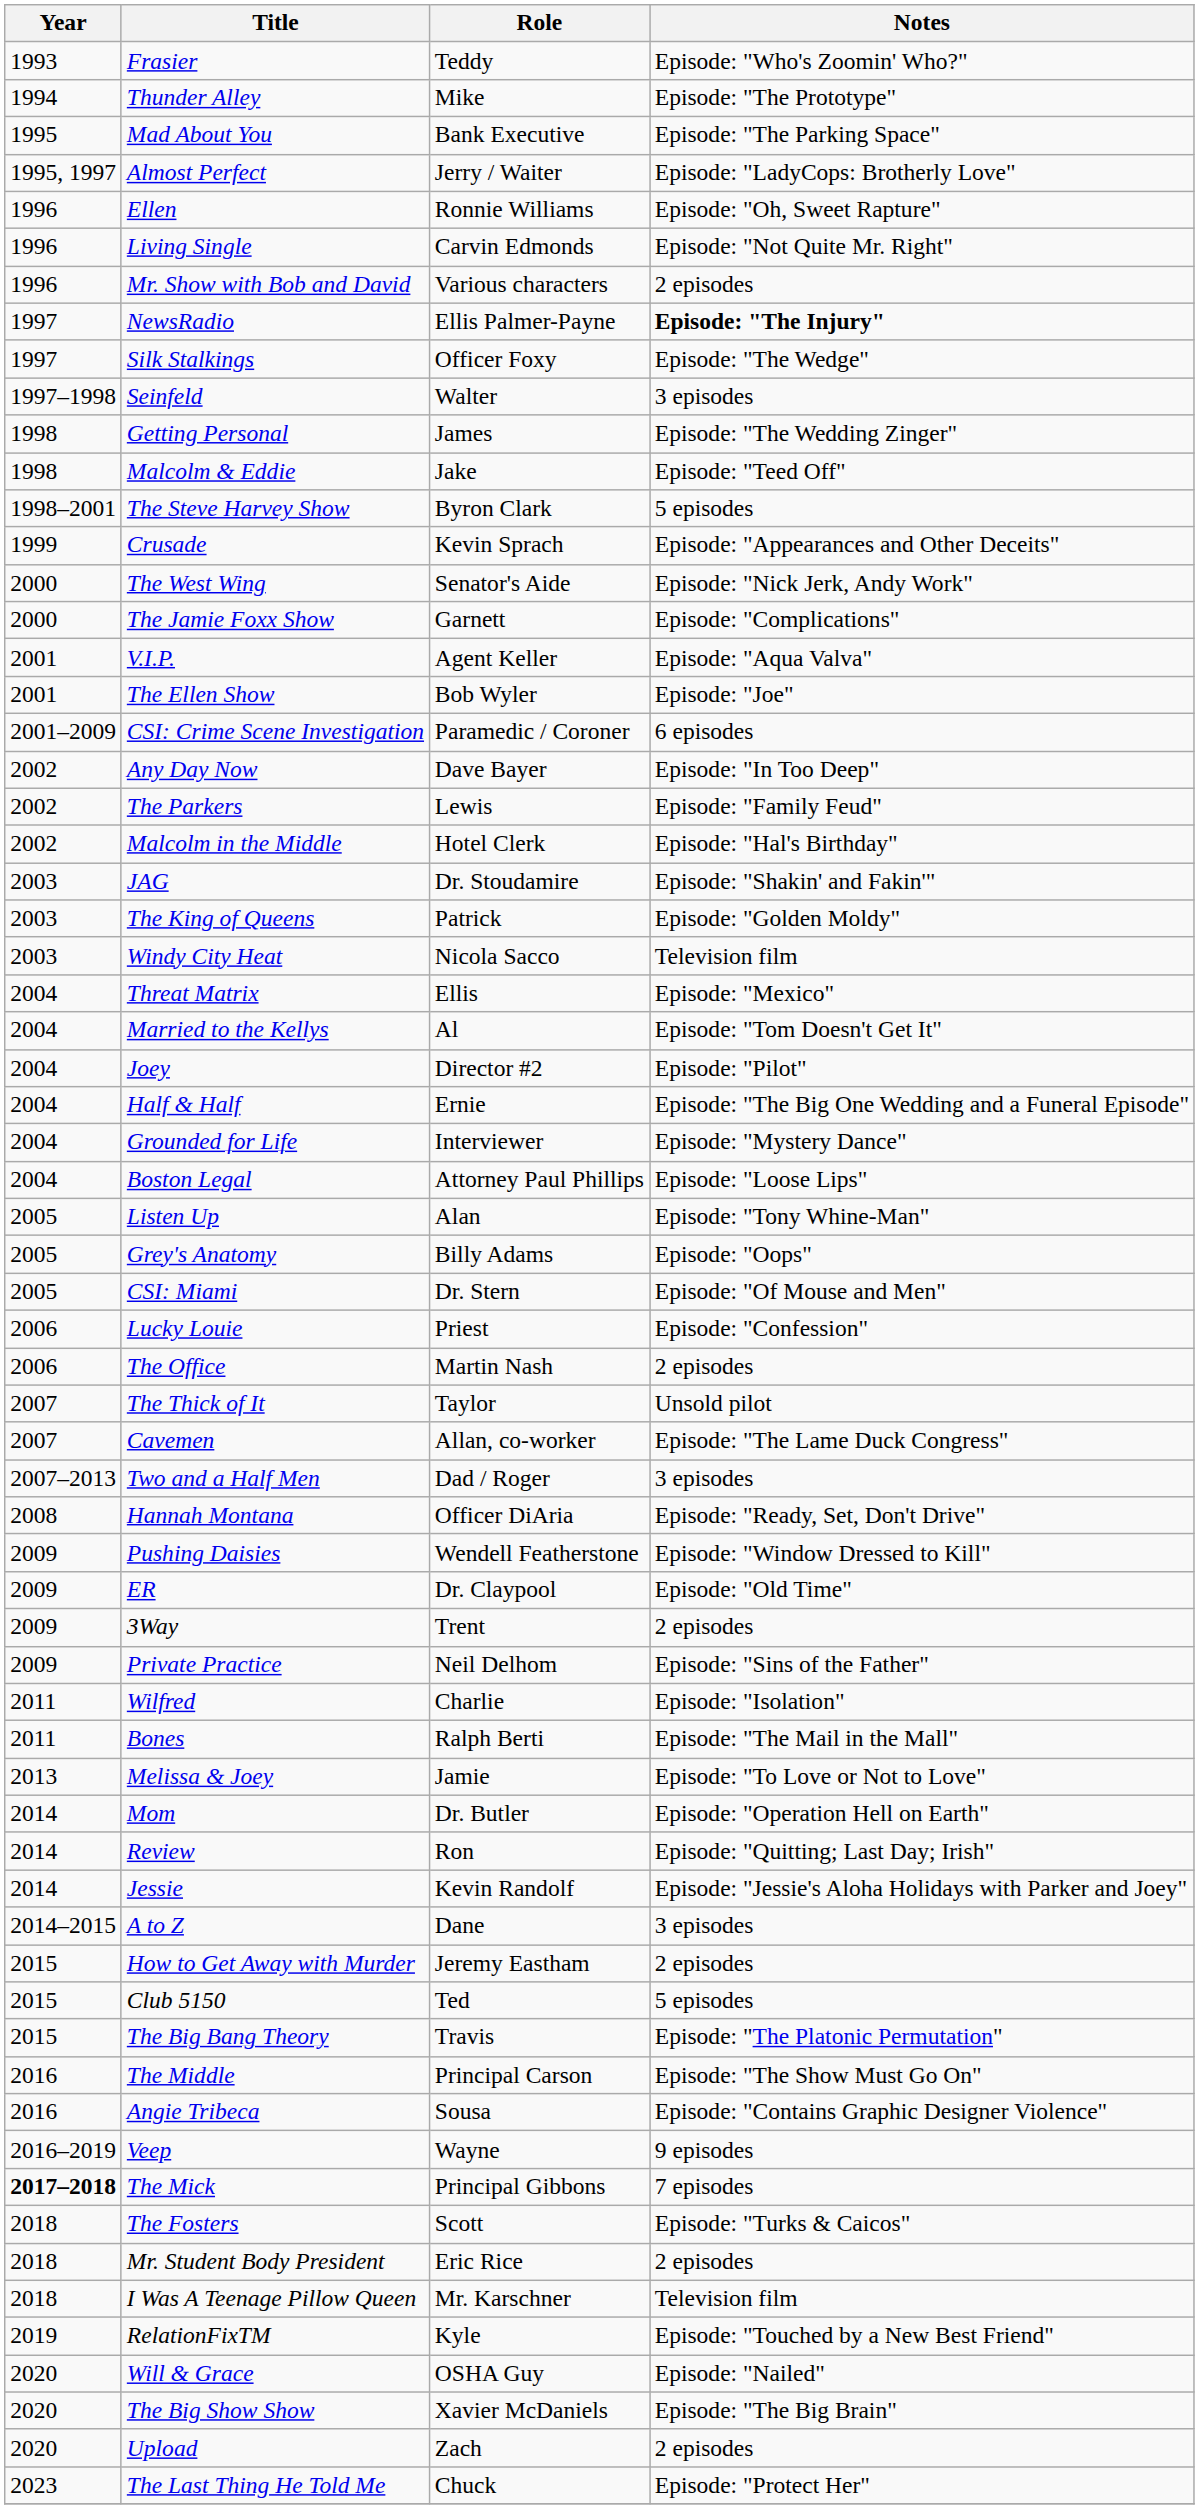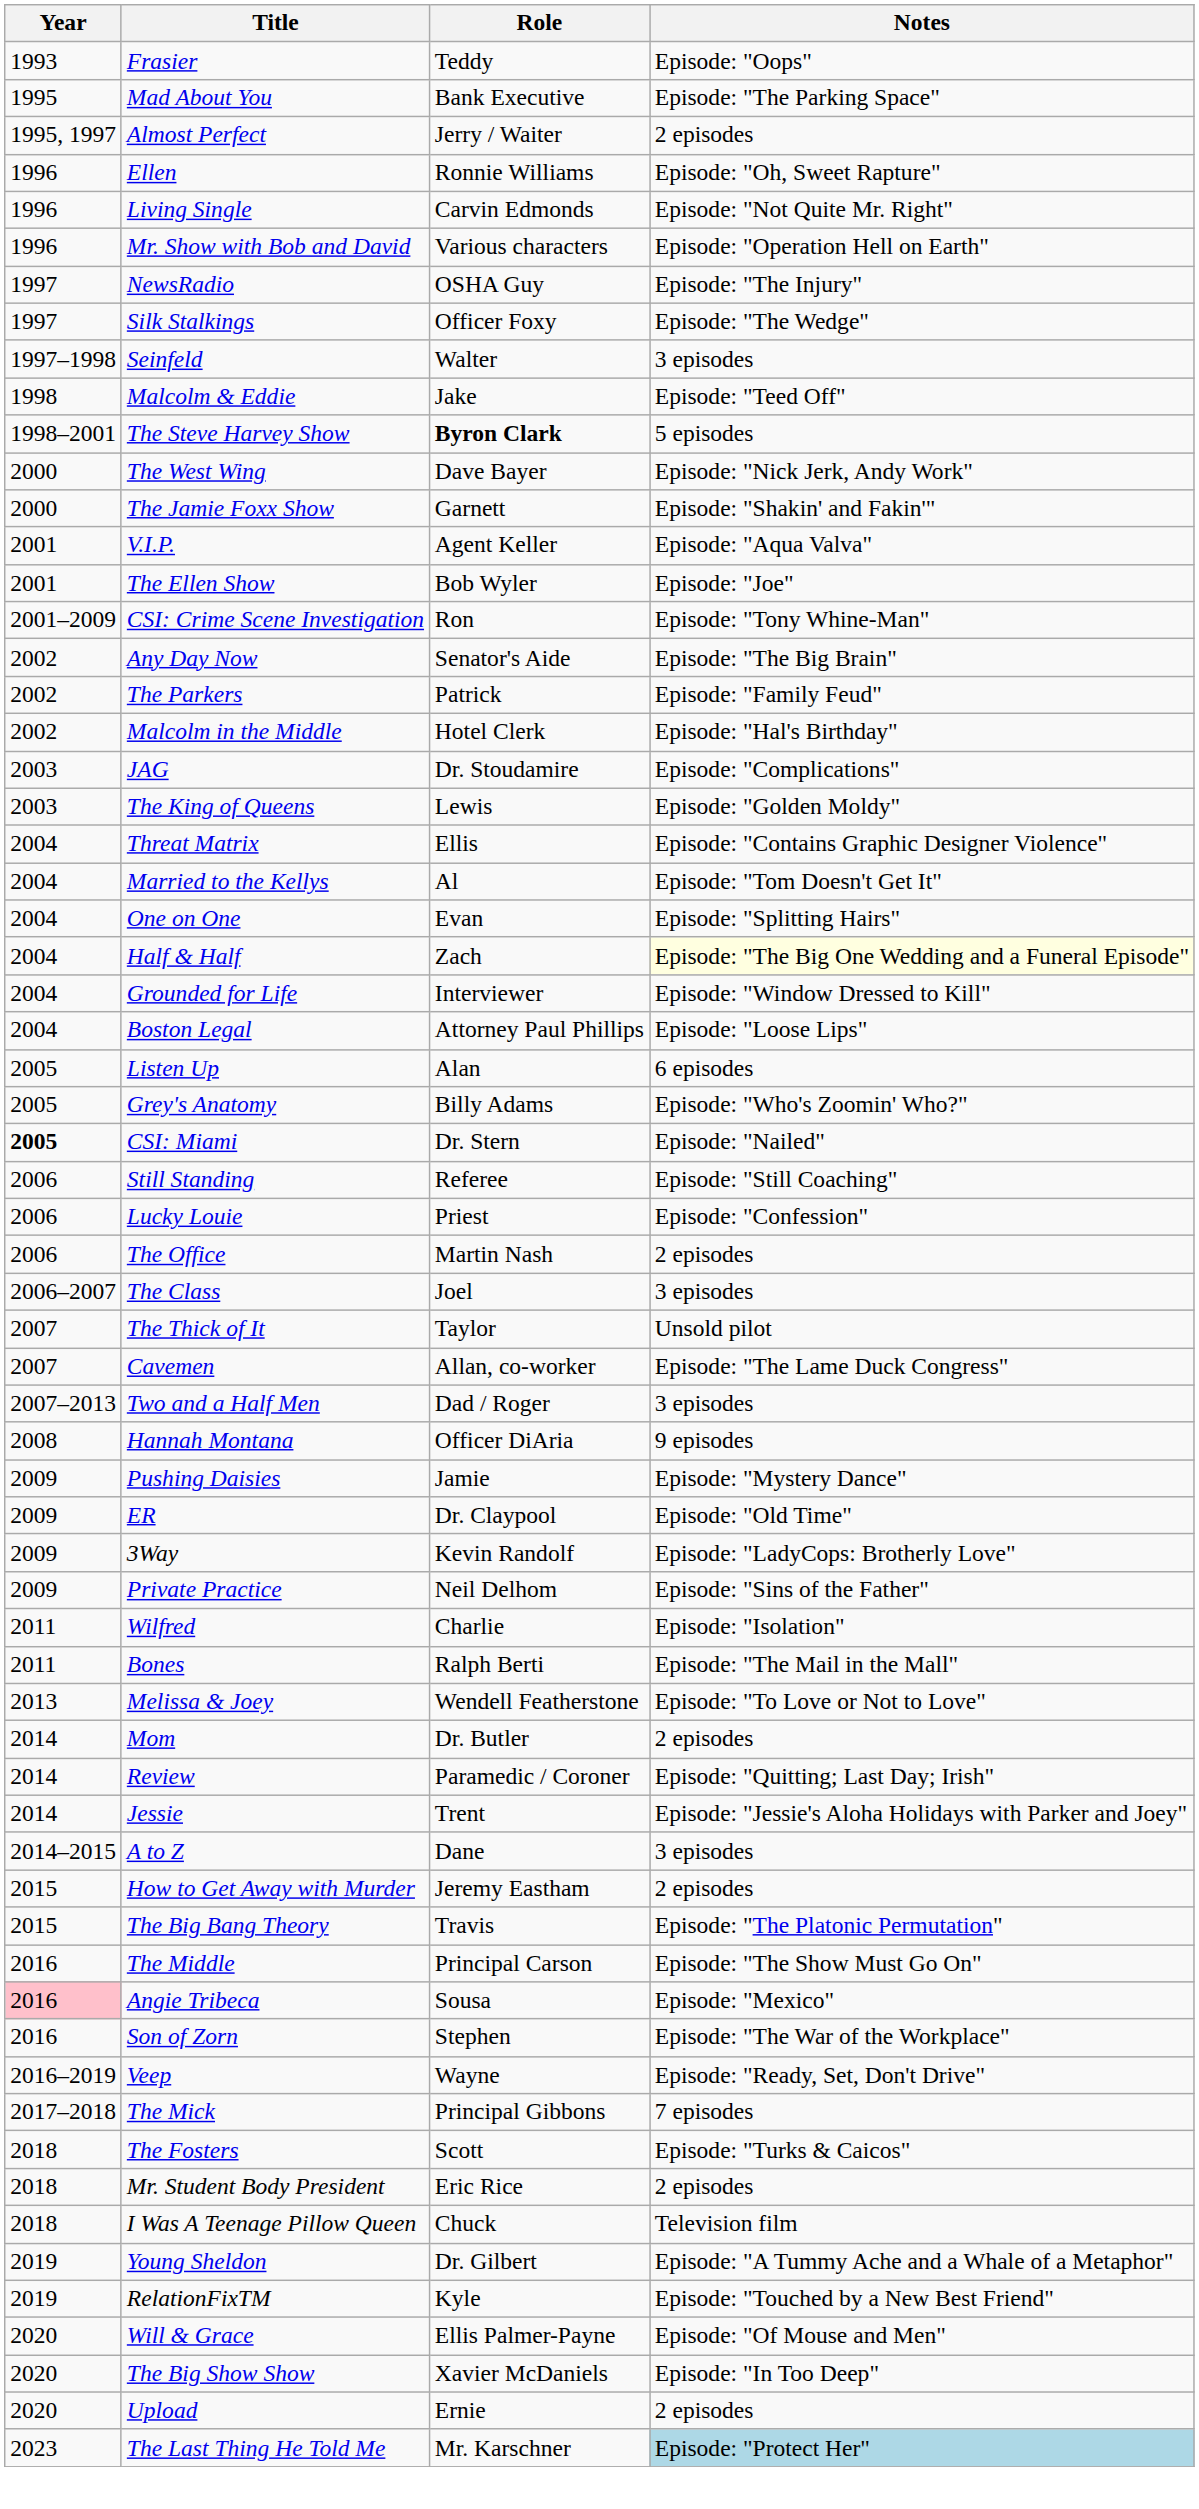 <table class="wikitable sortable">
 <tr>
 <th>Year</th>
 <th>Title</th>
 <th>Role</th>
 <th>Notes</th>
 </tr>
 <tr>
 <td>1993</td>
 <td><em><a href='#'>Frasier</a></em></td>
 <td>Teddy</td>
-<td>Episode: "Who's Zoomin' Who?"</td>
-</tr>
-<tr>
-<td>1994</td>
-<td><a href='#'><em>Thunder Alley</em></a></td>
-<td>Mike</td>
-<td>Episode: "The Prototype"</td>
+<td>Episode: "Oops"</td>
 </tr>
 <tr>
 <td>1995</td>
 <td><em><a href='#'>Mad About You</a></em></td>
 <td>Bank Executive</td>
 <td>Episode: "The Parking Space"</td>
 </tr>
 <tr>
 <td>1995, 1997</td>
 <td><em><a href='#'>Almost Perfect</a></em></td>
 <td>Jerry / Waiter</td>
-<td>Episode: "LadyCops: Brotherly Love"</td>
+<td>2 episodes</td>
 </tr>
 <tr>
 <td>1996</td>
 <td><a href='#'><em>Ellen</em></a></td>
 <td>Ronnie Williams</td>
 <td>Episode: "Oh, Sweet Rapture"</td>
 </tr>
 <tr>
 <td>1996</td>
 <td><em><a href='#'>Living Single</a></em></td>
 <td>Carvin Edmonds</td>
 <td>Episode: "Not Quite Mr. Right"</td>
 </tr>
 <tr>
 <td>1996</td>
 <td><em><a href='#'>Mr. Show with Bob and David</a></em></td>
 <td>Various characters</td>
-<td>2 episodes</td>
+<td>Episode: "Operation Hell on Earth"</td>
 </tr>
 <tr>
 <td>1997</td>
 <td><em><a href='#'>NewsRadio</a></em></td>
-<td>Ellis Palmer-Payne</td>
-<td><strong>Episode: "The Injury"</strong></td>
+<td>OSHA Guy</td>
+<td>Episode: "The Injury"</td>
 </tr>
 <tr>
 <td>1997</td>
 <td><em><a href='#'>Silk Stalkings</a></em></td>
 <td>Officer Foxy</td>
 <td>Episode: "The Wedge"</td>
 </tr>
 <tr>
 <td>1997–1998</td>
 <td><em><a href='#'>Seinfeld</a></em></td>
 <td>Walter</td>
 <td>3 episodes</td>
 </tr>
 <tr>
 <td>1998</td>
-<td><em><a href='#'>Getting Personal</a></em></td>
-<td>James</td>
-<td>Episode: "The Wedding Zinger"</td>
-</tr>
-<tr>
-<td>1998</td>
 <td><em><a href='#'>Malcolm & Eddie</a></em></td>
 <td>Jake</td>
 <td>Episode: "Teed Off"</td>
 </tr>
 <tr>
 <td>1998–2001</td>
 <td><em><a href='#'>The Steve Harvey Show</a></em></td>
-<td>Byron Clark</td>
+<td><strong>Byron Clark</strong></td>
 <td>5 episodes</td>
-</tr>
-<tr>
-<td>1999</td>
-<td><a href='#'><em>Crusade</em></a></td>
-<td>Kevin Sprach</td>
-<td>Episode: "Appearances and Other Deceits"</td>
 </tr>
 <tr>
 <td>2000</td>
 <td><em><a href='#'>The West Wing</a></em></td>
-<td>Senator's Aide</td>
+<td>Dave Bayer</td>
 <td>Episode: "Nick Jerk, Andy Work"</td>
 </tr>
 <tr>
 <td>2000</td>
 <td><em><a href='#'>The Jamie Foxx Show</a></em></td>
 <td>Garnett</td>
-<td>Episode: "Complications"</td>
+<td>Episode: "Shakin' and Fakin'"</td>
 </tr>
 <tr>
 <td>2001</td>
 <td><a href='#'><em>V.I.P.</em></a></td>
 <td>Agent Keller</td>
 <td>Episode: "Aqua Valva"</td>
 </tr>
 <tr>
 <td>2001</td>
 <td><em><a href='#'>The Ellen Show</a></em></td>
 <td>Bob Wyler</td>
 <td>Episode: "Joe"</td>
 </tr>
 <tr>
 <td>2001–2009</td>
 <td><em><a href='#'>CSI: Crime Scene Investigation</a></em></td>
-<td>Paramedic / Coroner</td>
-<td>6 episodes</td>
+<td>Ron</td>
+<td>Episode: "Tony Whine-Man"</td>
 </tr>
 <tr>
 <td>2002</td>
 <td><a href='#'><em>Any Day Now</em></a></td>
-<td>Dave Bayer</td>
-<td>Episode: "In Too Deep"</td>
+<td>Senator's Aide</td>
+<td>Episode: "The Big Brain"</td>
 </tr>
 <tr>
 <td>2002</td>
 <td><em><a href='#'>The Parkers</a></em></td>
-<td>Lewis</td>
+<td>Patrick</td>
 <td>Episode: "Family Feud"</td>
 </tr>
 <tr>
 <td>2002</td>
 <td><em><a href='#'>Malcolm in the Middle</a></em></td>
 <td>Hotel Clerk</td>
 <td>Episode: "Hal's Birthday"</td>
 </tr>
 <tr>
 <td>2003</td>
 <td><a href='#'><em>JAG</em></a></td>
 <td>Dr. Stoudamire</td>
-<td>Episode: "Shakin' and Fakin'"</td>
+<td>Episode: "Complications"</td>
 </tr>
 <tr>
 <td>2003</td>
 <td><em><a href='#'>The King of Queens</a></em></td>
-<td>Patrick</td>
+<td>Lewis</td>
 <td>Episode: "Golden Moldy"</td>
-</tr>
-<tr>
-<td>2003</td>
-<td><em><a href='#'>Windy City Heat</a></em></td>
-<td>Nicola Sacco</td>
-<td>Television film</td>
 </tr>
 <tr>
 <td>2004</td>
 <td><em><a href='#'>Threat Matrix</a></em></td>
 <td>Ellis</td>
-<td>Episode: "Mexico"</td>
+<td>Episode: "Contains Graphic Designer Violence"</td>
 </tr>
 <tr>
 <td>2004</td>
 <td><em><a href='#'>Married to the Kellys</a></em></td>
 <td>Al</td>
 <td>Episode: "Tom Doesn't Get It"</td>
 </tr>
 <tr>
 <td>2004</td>
-<td><a href='#'><em>Joey</em></a></td>
-<td>Director #2</td>
-<td>Episode: "Pilot"</td>
+<td><a href='#'><em>One on One</em></a></td>
+<td>Evan</td>
+<td>Episode: "Splitting Hairs"</td>
 </tr>
 <tr>
 <td>2004</td>
 <td><em><a href='#'>Half & Half</a></em></td>
-<td>Ernie</td>
-<td>Episode: "The Big One Wedding and a Funeral Episode"</td>
+<td>Zach</td>
+<td style="background: lightyellow;">Episode: "The Big One Wedding and a Funeral Episode"</td>
 </tr>
 <tr>
 <td>2004</td>
 <td><em><a href='#'>Grounded for Life</a></em></td>
 <td>Interviewer</td>
-<td>Episode: "Mystery Dance"</td>
+<td>Episode: "Window Dressed to Kill"</td>
 </tr>
 <tr>
 <td>2004</td>
 <td><em><a href='#'>Boston Legal</a></em></td>
 <td>Attorney Paul Phillips</td>
 <td>Episode: "Loose Lips"</td>
 </tr>
 <tr>
 <td>2005</td>
 <td><em><a href='#'>Listen Up</a></em></td>
 <td>Alan</td>
-<td>Episode: "Tony Whine-Man"</td>
+<td>6 episodes</td>
 </tr>
 <tr>
 <td>2005</td>
 <td><em><a href='#'>Grey's Anatomy</a></em></td>
 <td>Billy Adams</td>
-<td>Episode: "Oops"</td>
+<td>Episode: "Who's Zoomin' Who?"</td>
 </tr>
 <tr>
-<td>2005</td>
+<td><strong>2005</strong></td>
 <td><em><a href='#'>CSI: Miami</a></em></td>
 <td>Dr. Stern</td>
-<td>Episode: "Of Mouse and Men"</td>
+<td>Episode: "Nailed"</td>
+</tr>
+<tr>
+<td>2006</td>
+<td><a href='#'><em>Still Standing</em></a></td>
+<td>Referee</td>
+<td>Episode: "Still Coaching"</td>
 </tr>
 <tr>
 <td>2006</td>
 <td><em><a href='#'>Lucky Louie</a></em></td>
 <td>Priest</td>
 <td>Episode: "Confession"</td>
 </tr>
 <tr>
 <td>2006</td>
 <td><a href='#'><em>The Office</em></a></td>
 <td>Martin Nash</td>
 <td>2 episodes</td>
+</tr>
+<tr>
+<td>2006–2007</td>
+<td><a href='#'><em>The Class</em></a></td>
+<td>Joel</td>
+<td>3 episodes</td>
 </tr>
 <tr>
 <td>2007</td>
 <td><em><a href='#'>The Thick of It</a></em></td>
 <td>Taylor</td>
 <td>Unsold pilot</td>
 </tr>
 <tr>
 <td>2007</td>
 <td><a href='#'><em>Cavemen</em></a></td>
 <td>Allan, co-worker</td>
 <td>Episode: "The Lame Duck Congress"</td>
 </tr>
 <tr>
 <td>2007–2013</td>
 <td><em><a href='#'>Two and a Half Men</a></em></td>
 <td>Dad / Roger</td>
 <td>3 episodes</td>
 </tr>
 <tr>
 <td>2008</td>
 <td><em><a href='#'>Hannah Montana</a></em></td>
 <td>Officer DiAria</td>
-<td>Episode: "Ready, Set, Don't Drive"</td>
+<td>9 episodes</td>
 </tr>
 <tr>
 <td>2009</td>
 <td><em><a href='#'>Pushing Daisies</a></em></td>
-<td>Wendell Featherstone</td>
-<td>Episode: "Window Dressed to Kill"</td>
+<td>Jamie</td>
+<td>Episode: "Mystery Dance"</td>
 </tr>
 <tr>
 <td>2009</td>
 <td><a href='#'><em>ER</em></a></td>
 <td>Dr. Claypool</td>
 <td>Episode: "Old Time"</td>
 </tr>
 <tr>
 <td>2009</td>
 <td><em>3Way</em></td>
-<td>Trent</td>
-<td>2 episodes</td>
+<td>Kevin Randolf</td>
+<td>Episode: "LadyCops: Brotherly Love"</td>
 </tr>
 <tr>
 <td>2009</td>
 <td><a href='#'><em>Private Practice</em></a></td>
 <td>Neil Delhom</td>
 <td>Episode: "Sins of the Father"</td>
 </tr>
 <tr>
 <td>2011</td>
 <td><a href='#'><em>Wilfred</em></a></td>
 <td>Charlie</td>
 <td>Episode: "Isolation"</td>
 </tr>
 <tr>
 <td>2011</td>
 <td><a href='#'><em>Bones</em></a></td>
 <td>Ralph Berti</td>
 <td>Episode: "The Mail in the Mall"</td>
 </tr>
 <tr>
 <td>2013</td>
 <td><em><a href='#'>Melissa & Joey</a></em></td>
-<td>Jamie</td>
+<td>Wendell Featherstone</td>
 <td>Episode: "To Love or Not to Love"</td>
 </tr>
 <tr>
 <td>2014</td>
 <td><a href='#'><em>Mom</em></a></td>
 <td>Dr. Butler</td>
-<td>Episode: "Operation Hell on Earth"</td>
+<td>2 episodes</td>
 </tr>
 <tr>
 <td>2014</td>
 <td><a href='#'><em>Review</em></a></td>
-<td>Ron</td>
+<td>Paramedic / Coroner</td>
 <td>Episode: "Quitting; Last Day; Irish"</td>
 </tr>
 <tr>
 <td>2014</td>
 <td><a href='#'><em>Jessie</em></a></td>
-<td>Kevin Randolf</td>
+<td>Trent</td>
 <td>Episode: "Jessie's Aloha Holidays with Parker and Joey"</td>
 </tr>
 <tr>
 <td>2014–2015</td>
 <td><a href='#'><em>A to Z</em></a></td>
 <td>Dane</td>
 <td>3 episodes</td>
 </tr>
 <tr>
 <td>2015</td>
 <td><em><a href='#'>How to Get Away with Murder</a></em></td>
 <td>Jeremy Eastham</td>
 <td>2 episodes</td>
 </tr>
 <tr>
 <td>2015</td>
-<td><em>Club 5150</em></td>
-<td>Ted</td>
-<td>5 episodes</td>
-</tr>
-<tr>
-<td>2015</td>
 <td><em><a href='#'>The Big Bang Theory</a></em></td>
 <td>Travis</td>
 <td>Episode: "<a href='#'>The Platonic Permutation</a>"</td>
 </tr>
 <tr>
 <td>2016</td>
 <td><a href='#'><em>The Middle</em></a></td>
 <td>Principal Carson</td>
 <td>Episode: "The Show Must Go On"</td>
 </tr>
 <tr>
-<td>2016</td>
+<td style="background: pink;">2016</td>
 <td><em><a href='#'>Angie Tribeca</a></em></td>
 <td>Sousa</td>
-<td>Episode: "Contains Graphic Designer Violence"</td>
+<td>Episode: "Mexico"</td>
+</tr>
+<tr>
+<td>2016</td>
+<td><em><a href='#'>Son of Zorn</a></em></td>
+<td>Stephen</td>
+<td>Episode: "The War of the Workplace"</td>
 </tr>
 <tr>
 <td>2016–2019</td>
 <td><em><a href='#'>Veep</a></em></td>
 <td>Wayne</td>
-<td>9 episodes</td>
+<td>Episode: "Ready, Set, Don't Drive"</td>
 </tr>
 <tr>
-<td><strong>2017–2018</strong></td>
+<td>2017–2018</td>
 <td><a href='#'><em>The Mick</em></a></td>
 <td>Principal Gibbons</td>
 <td>7 episodes</td>
 </tr>
 <tr>
 <td>2018</td>
 <td><a href='#'><em>The Fosters</em></a></td>
 <td>Scott</td>
 <td>Episode: "Turks & Caicos"</td>
 </tr>
 <tr>
 <td>2018</td>
 <td><em>Mr. Student Body President</em></td>
 <td>Eric Rice</td>
 <td>2 episodes</td>
 </tr>
 <tr>
 <td>2018</td>
 <td><em>I Was A Teenage Pillow Queen</em></td>
-<td>Mr. Karschner</td>
+<td>Chuck</td>
 <td>Television film</td>
+</tr>
+<tr>
+<td>2019</td>
+<td><em><a href='#'>Young Sheldon</a></em></td>
+<td>Dr. Gilbert</td>
+<td>Episode: "A Tummy Ache and a Whale of a Metaphor"</td>
 </tr>
 <tr>
 <td>2019</td>
 <td><em>RelationFixTM</em></td>
 <td>Kyle</td>
 <td>Episode: "Touched by a New Best Friend"</td>
 </tr>
 <tr>
 <td>2020</td>
 <td><em><a href='#'>Will & Grace</a></em></td>
-<td>OSHA Guy</td>
-<td>Episode: "Nailed"</td>
+<td>Ellis Palmer-Payne</td>
+<td>Episode: "Of Mouse and Men"</td>
 </tr>
 <tr>
 <td>2020</td>
 <td><em><a href='#'>The Big Show Show</a></em></td>
 <td>Xavier McDaniels</td>
-<td>Episode: "The Big Brain"</td>
+<td>Episode: "In Too Deep"</td>
 </tr>
 <tr>
 <td>2020</td>
 <td><a href='#'><em>Upload</em></a></td>
-<td>Zach</td>
+<td>Ernie</td>
 <td>2 episodes</td>
 </tr>
 <tr>
 <td>2023</td>
 <td><em><a href='#'>The Last Thing He Told Me</a></em></td>
-<td>Chuck</td>
-<td>Episode: "Protect Her"</td>
+<td>Mr. Karschner</td>
+<td style="background: lightblue;">Episode: "Protect Her"</td>
 </tr>
 <tr>
 </tr>
 </table>
